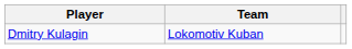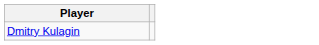 <table class="wikitable" style="text-align: center;">
 <tr>
 <th style="width:200px;">Player</th>
-<th style="width:220px;">Team</th>
 <th></th>
 </tr>
 <tr>
 <td align="left"> <a href='#'>Dmitry Kulagin</a></td>
-<td align="left"> <a href='#'>Lokomotiv Kuban</a></td>
 <td></td>
 </tr>
 </table>
